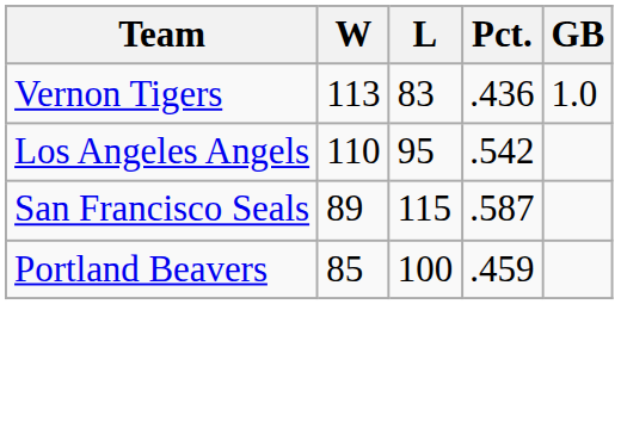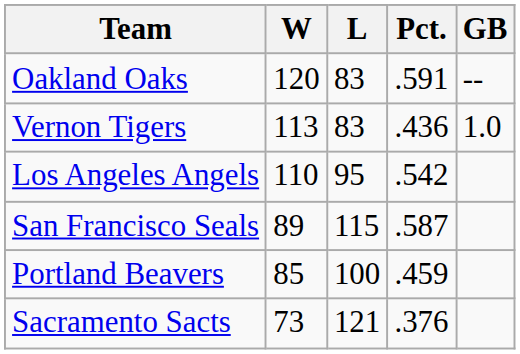 <table class="wikitable">
 <tr>
 <th>Team</th>
 <th>W</th>
 <th>L</th>
 <th>Pct.</th>
 <th>GB</th>
+</tr>
+<tr>
+<td><a href='#'>Oakland Oaks</a></td>
+<td>120</td>
+<td>83</td>
+<td>.591</td>
+<td>--</td>
 </tr>
 <tr>
 <td><a href='#'>Vernon Tigers</a></td>
 <td>113</td>
 <td>83</td>
 <td>.436</td>
 <td>1.0</td>
 </tr>
 <tr>
 <td><a href='#'>Los Angeles Angels</a></td>
 <td>110</td>
 <td>95</td>
 <td>.542</td>
 <td></td>
 </tr>
 <tr>
 <td><a href='#'>San Francisco Seals</a></td>
 <td>89</td>
 <td>115</td>
 <td>.587</td>
 <td></td>
 </tr>
 <tr>
 <td><a href='#'>Portland Beavers</a></td>
 <td>85</td>
 <td>100</td>
 <td>.459</td>
 <td></td>
 </tr>
+<tr>
+<td><a href='#'>Sacramento Sacts</a></td>
+<td>73</td>
+<td>121</td>
+<td>.376</td>
+<td></td>
+</tr>
 </table>
